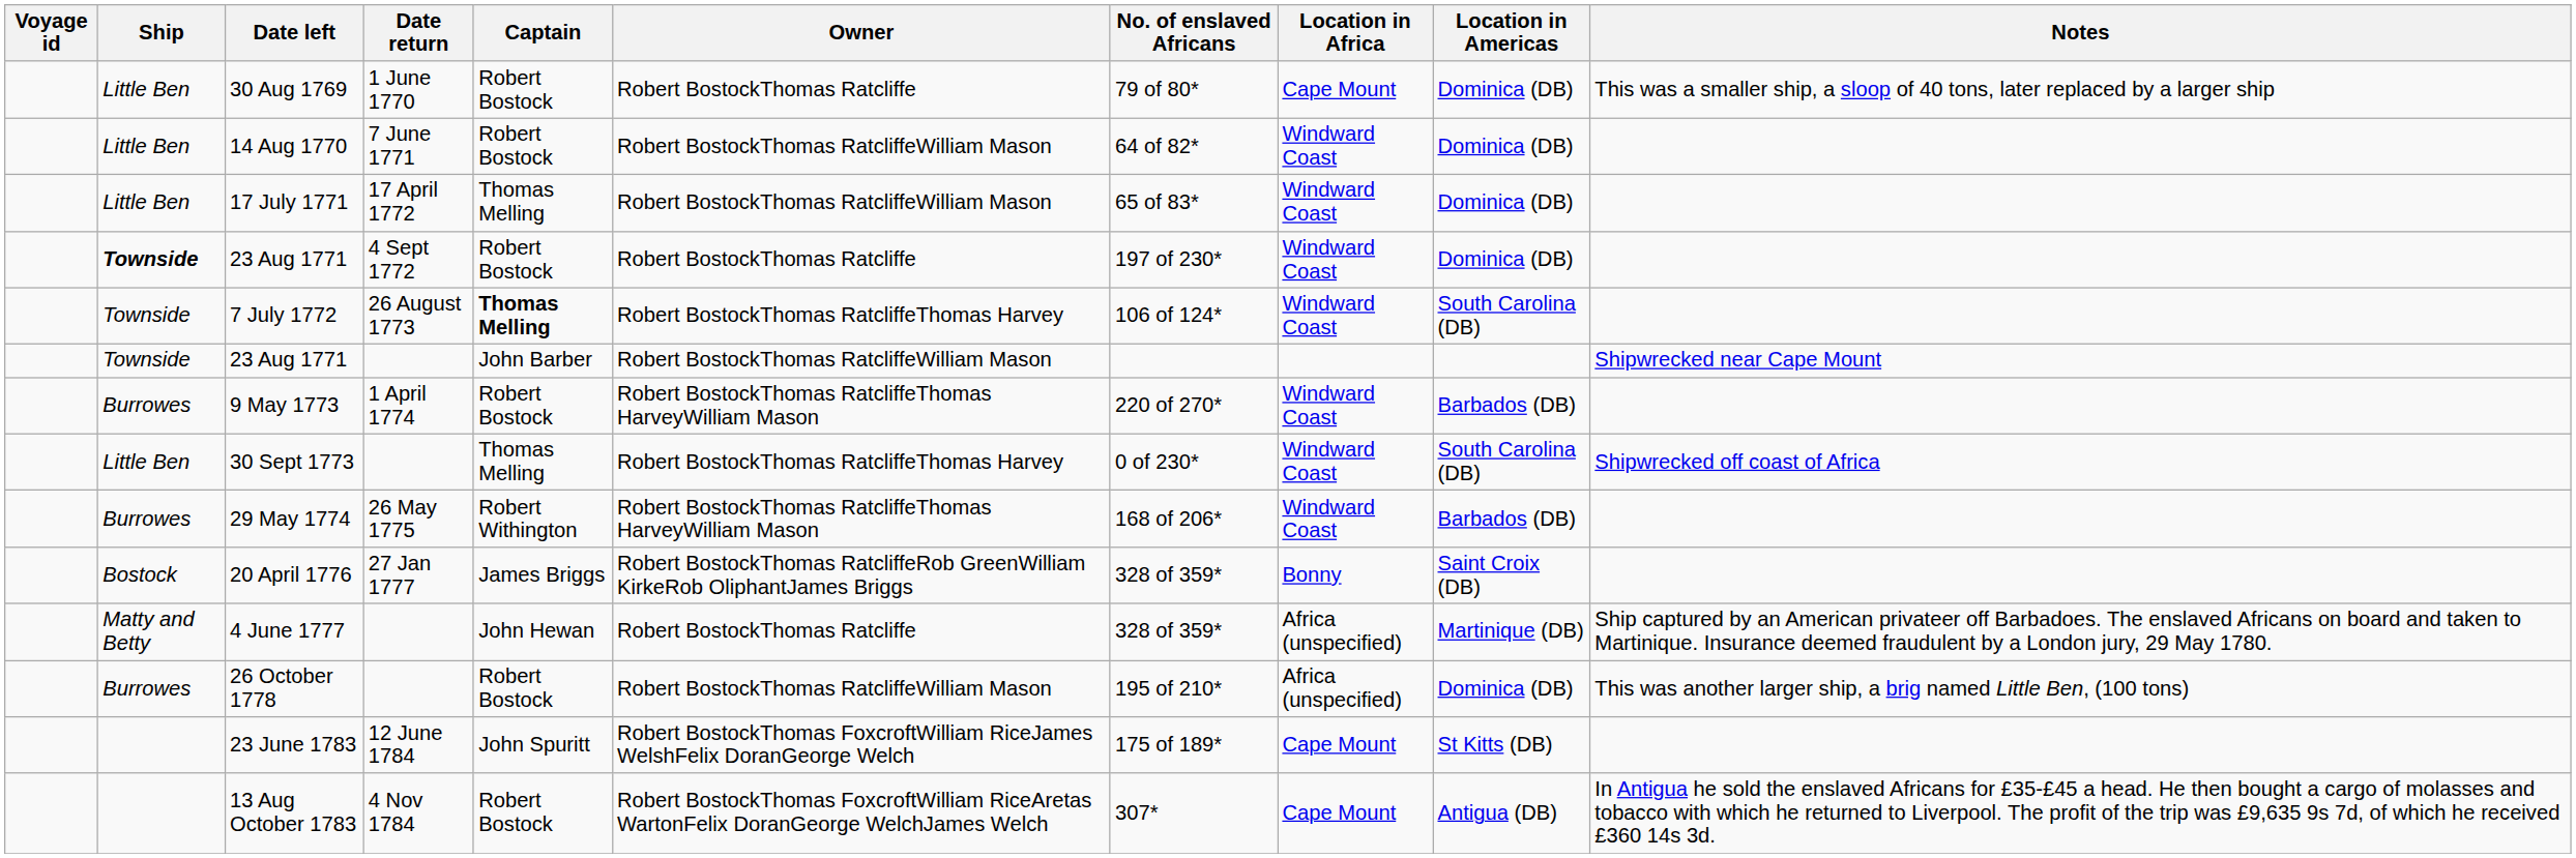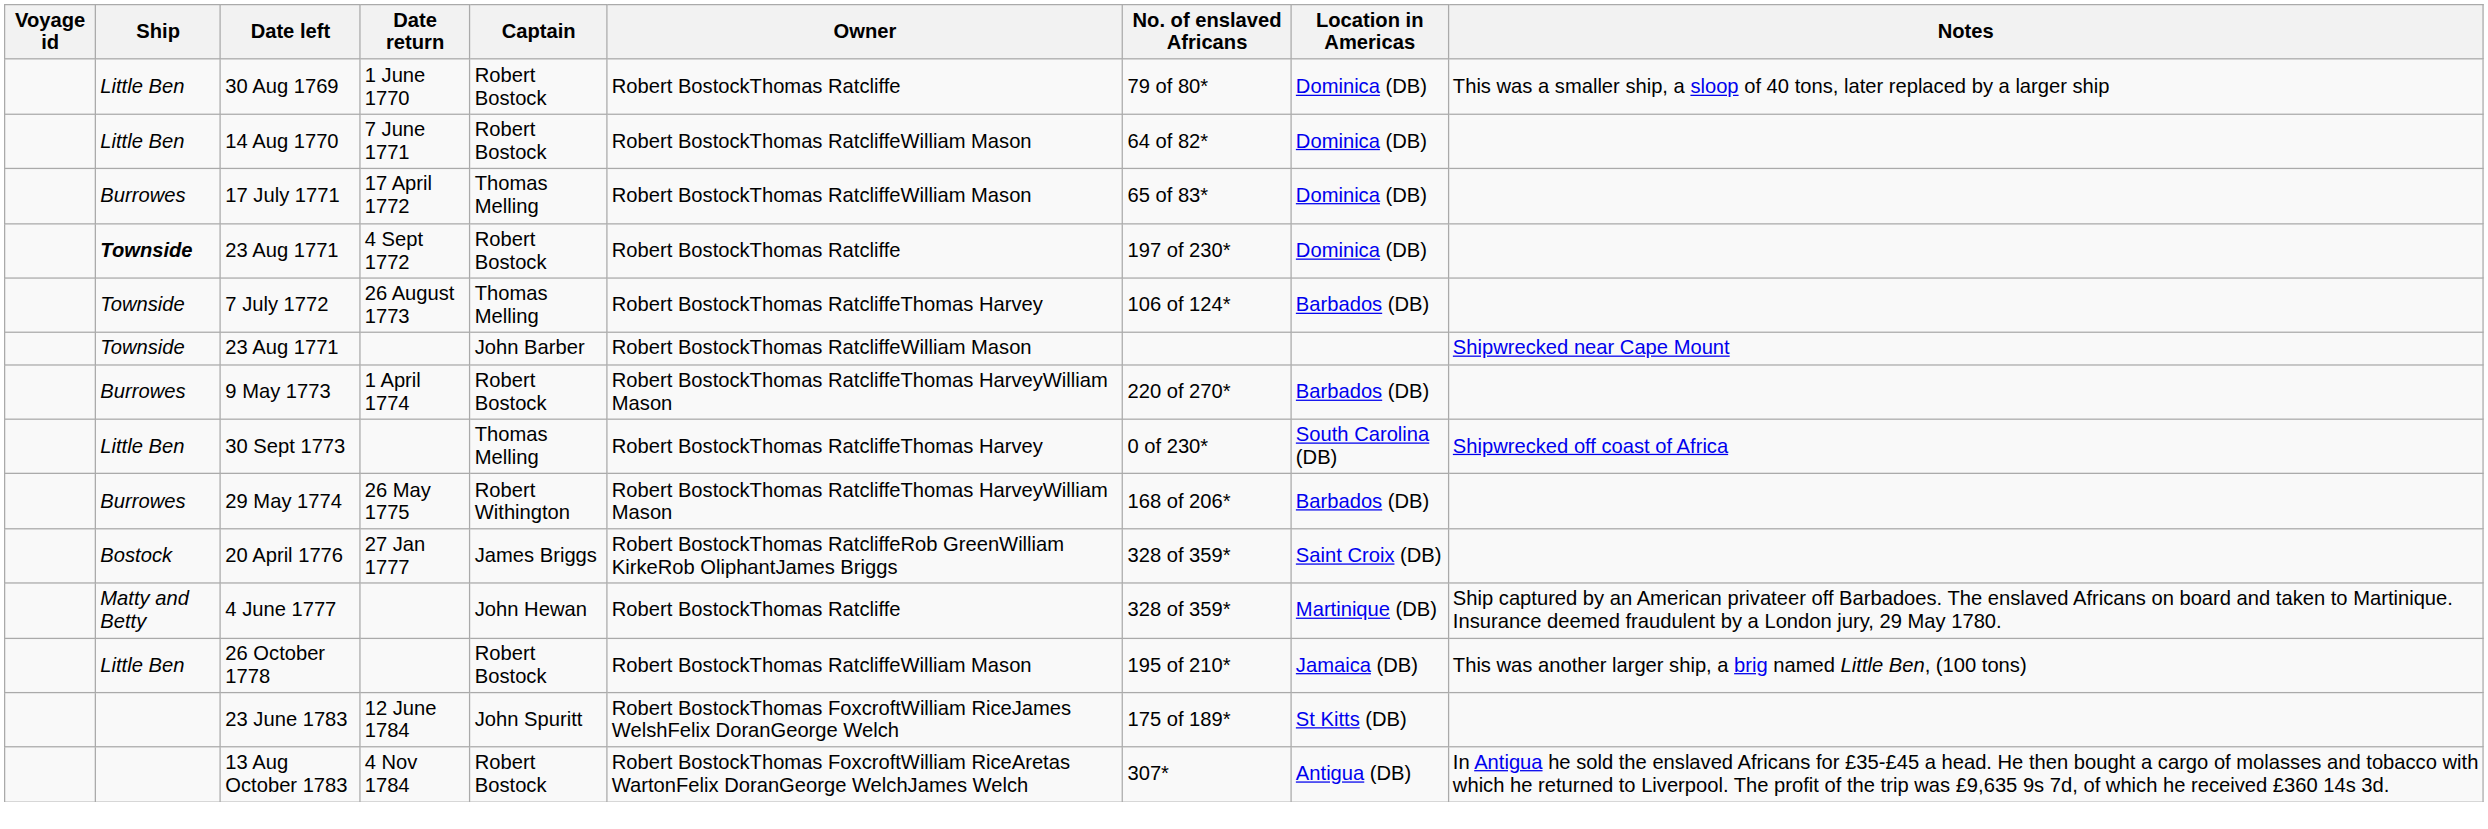 <table class="wikitable sortable" border="1" style="border-spacing:0; style=" width:100%;"|+List of authors>
 <tr>
 <th>Voyage id</th>
 <th>Ship</th>
 <th>Date left</th>
 <th>Date return</th>
 <th>Captain</th>
 <th>Owner</th>
 <th>No. of enslaved Africans</th>
-<th>Location in Africa</th>
 <th>Location in Americas</th>
 <th>Notes</th>
 </tr>
 <tr>
 <td></td>
 <td><em>Little Ben</em></td>
 <td>30 Aug 1769</td>
 <td>1 June 1770</td>
 <td>Robert Bostock</td>
 <td>Robert BostockThomas Ratcliffe</td>
 <td>79 of 80*</td>
-<td><a href='#'>Cape Mount</a></td>
 <td><a href='#'>Dominica</a> (DB)</td>
 <td>This was a smaller ship, a <a href='#'>sloop</a> of 40 tons, later replaced by a larger ship</td>
 </tr>
 <tr>
 <td></td>
 <td><em>Little Ben</em></td>
 <td>14 Aug 1770</td>
 <td>7 June 1771</td>
 <td>Robert Bostock</td>
 <td>Robert BostockThomas RatcliffeWilliam Mason</td>
 <td>64 of 82*</td>
-<td><a href='#'>Windward Coast</a></td>
 <td><a href='#'>Dominica</a> (DB)</td>
 <td></td>
 </tr>
 <tr>
 <td></td>
-<td><em>Little Ben</em></td>
+<td><em>Burrowes</em></td>
 <td>17 July 1771</td>
 <td>17 April 1772</td>
 <td>Thomas Melling</td>
 <td>Robert BostockThomas RatcliffeWilliam Mason</td>
 <td>65 of 83*</td>
-<td><a href='#'>Windward Coast</a></td>
 <td><a href='#'>Dominica</a> (DB)</td>
 <td></td>
 </tr>
 <tr>
 <td></td>
 <td><strong><em>Townside</em></strong></td>
 <td>23 Aug 1771</td>
 <td>4 Sept 1772</td>
 <td>Robert Bostock</td>
 <td>Robert BostockThomas Ratcliffe</td>
 <td>197 of 230*</td>
-<td><a href='#'>Windward Coast</a></td>
 <td><a href='#'>Dominica</a> (DB)</td>
 <td></td>
 </tr>
 <tr>
 <td></td>
 <td><em>Townside</em></td>
 <td>7 July 1772</td>
 <td>26 August 1773</td>
-<td><strong>Thomas Melling</strong></td>
+<td>Thomas Melling</td>
 <td>Robert BostockThomas RatcliffeThomas Harvey</td>
 <td>106 of 124*</td>
-<td><a href='#'>Windward Coast</a></td>
-<td><a href='#'>South Carolina</a> (DB)</td>
+<td><a href='#'>Barbados</a> (DB)</td>
 <td></td>
 </tr>
 <tr>
 <td></td>
 <td><em>Townside</em></td>
 <td>23 Aug 1771</td>
 <td></td>
 <td>John Barber</td>
 <td>Robert BostockThomas RatcliffeWilliam Mason</td>
-<td></td>
 <td></td>
 <td></td>
 <td><a href='#'>Shipwrecked near Cape Mount</a></td>
 </tr>
 <tr>
 <td></td>
 <td><em>Burrowes</em></td>
 <td>9 May 1773</td>
 <td>1 April 1774</td>
 <td>Robert Bostock</td>
 <td>Robert BostockThomas RatcliffeThomas HarveyWilliam Mason</td>
 <td>220 of 270*</td>
-<td><a href='#'>Windward Coast</a></td>
 <td><a href='#'>Barbados</a> (DB)</td>
 <td></td>
 </tr>
 <tr>
 <td></td>
 <td><em>Little Ben</em></td>
 <td>30 Sept 1773</td>
 <td></td>
 <td>Thomas Melling</td>
 <td>Robert BostockThomas RatcliffeThomas Harvey</td>
 <td>0 of 230*</td>
-<td><a href='#'>Windward Coast</a></td>
 <td><a href='#'>South Carolina</a> (DB)</td>
 <td><a href='#'>Shipwrecked off coast of Africa</a></td>
 </tr>
 <tr>
 <td></td>
 <td><em>Burrowes</em></td>
 <td>29 May 1774</td>
 <td>26 May 1775</td>
 <td>Robert Withington</td>
 <td>Robert BostockThomas RatcliffeThomas HarveyWilliam Mason</td>
 <td>168 of 206*</td>
-<td><a href='#'>Windward Coast</a></td>
 <td><a href='#'>Barbados</a> (DB)</td>
 <td></td>
 </tr>
 <tr>
 <td></td>
 <td><em>Bostock</em></td>
 <td>20 April 1776</td>
 <td>27 Jan 1777</td>
 <td>James Briggs</td>
 <td>Robert BostockThomas RatcliffeRob GreenWilliam KirkeRob OliphantJames Briggs</td>
 <td>328 of 359*</td>
-<td><a href='#'>Bonny</a></td>
 <td><a href='#'>Saint Croix</a> (DB)</td>
 <td></td>
 </tr>
 <tr>
 <td></td>
 <td><em>Matty and Betty</em></td>
 <td>4 June 1777</td>
 <td></td>
 <td>John Hewan</td>
 <td>Robert BostockThomas Ratcliffe</td>
 <td>328 of 359*</td>
-<td>Africa (unspecified)</td>
 <td><a href='#'>Martinique</a> (DB)</td>
 <td>Ship captured by an American privateer off Barbadoes. The enslaved Africans on board and taken to Martinique. Insurance deemed fraudulent by a London jury, 29 May 1780.</td>
 </tr>
 <tr>
 <td></td>
-<td><em>Burrowes</em></td>
+<td><em>Little Ben</em></td>
 <td>26 October 1778</td>
 <td></td>
 <td>Robert Bostock</td>
 <td>Robert BostockThomas RatcliffeWilliam Mason</td>
 <td>195 of 210*</td>
-<td>Africa (unspecified)</td>
-<td><a href='#'>Dominica</a> (DB)</td>
+<td><a href='#'>Jamaica</a> (DB)</td>
 <td>This was another larger ship, a <a href='#'>brig</a> named <em>Little Ben</em>, (100 tons)</td>
 </tr>
 <tr>
 <td></td>
 <td></td>
 <td>23 June 1783</td>
 <td>12 June 1784</td>
 <td>John Spuritt</td>
 <td>Robert BostockThomas FoxcroftWilliam RiceJames WelshFelix DoranGeorge Welch</td>
 <td>175 of 189*</td>
-<td><a href='#'>Cape Mount</a></td>
 <td><a href='#'>St Kitts</a> (DB)</td>
 <td></td>
 </tr>
 <tr>
 <td></td>
 <td></td>
 <td>13 Aug October 1783</td>
 <td>4 Nov 1784</td>
 <td>Robert Bostock</td>
 <td>Robert BostockThomas FoxcroftWilliam RiceAretas WartonFelix DoranGeorge WelchJames Welch</td>
 <td>307*</td>
-<td><a href='#'>Cape Mount</a></td>
 <td><a href='#'>Antigua</a> (DB)</td>
 <td>In <a href='#'>Antigua</a> he sold the enslaved Africans for £35-£45 a head. He then bought a cargo of molasses and tobacco with which he returned to Liverpool. The profit of the trip was £9,635 9s 7d, of which he received £360 14s 3d.</td>
 </tr>
 </table>
